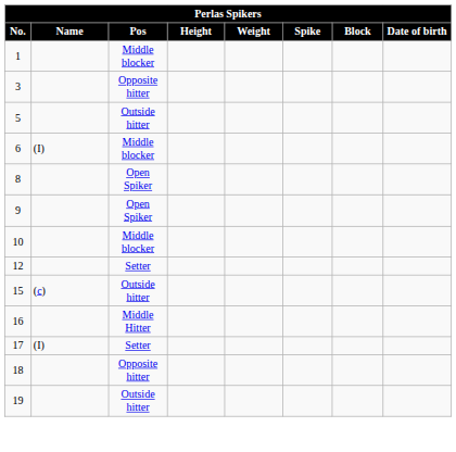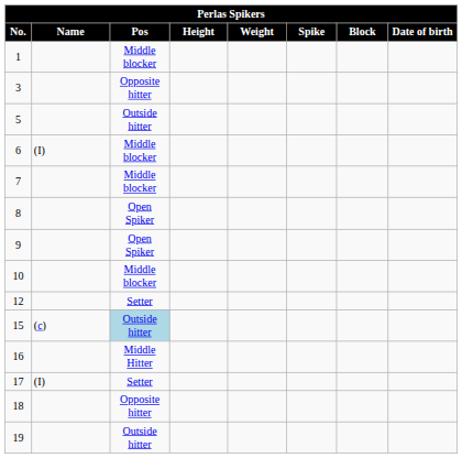 <table class="wikitable sortable" style="text-align:center; width: 100%; font-size:95%;">
 <tr>
 <td colspan="8" style= "background:black; color:white; text-align: center"><strong>Perlas Spikers</strong></td>
 </tr>
 <tr>
 <th style="width:3em; background:black; color:white;">No.</th>
 <th style="width:16em; background:black; color:white;">Name</th>
 <th style="width:8em; background:black; color:white;">Pos</th>
 <th style="width:9em; background:black; color:white;">Height</th>
 <th style="width:9em; background:black; color:white;">Weight</th>
 <th style="width:8em; background:black; color:white;">Spike</th>
 <th style="width:8em; background:black; color:white;">Block</th>
 <th style="width:14em; background:black; color:white;">Date of birth</th>
 </tr>
 <tr>
 <td>1</td>
 <td align=left> </td>
 <td><a href='#'>Middle blocker</a></td>
 <td></td>
 <td></td>
 <td></td>
 <td></td>
 <td align=right></td>
 </tr>
 <tr>
 <td>3</td>
 <td align=left> </td>
 <td><a href='#'>Opposite hitter</a></td>
 <td></td>
 <td></td>
 <td></td>
 <td></td>
 <td align=right></td>
 </tr>
 <tr>
 <td>5</td>
 <td align=left> </td>
 <td><a href='#'>Outside hitter</a></td>
 <td></td>
 <td></td>
 <td></td>
 <td></td>
 <td align=right></td>
 </tr>
 <tr>
 <td>6</td>
 <td align=left>  (I)</td>
 <td><a href='#'>Middle blocker</a></td>
 <td></td>
 <td></td>
 <td></td>
 <td></td>
 <td align=right></td>
 </tr>
 <tr>
+<td>7</td>
+<td align=left> </td>
+<td><a href='#'>Middle blocker</a></td>
+<td></td>
+<td></td>
+<td></td>
+<td></td>
+<td align=right></td>
+</tr>
+<tr>
 <td>8</td>
 <td align=left> </td>
 <td><a href='#'>Open Spiker</a></td>
 <td></td>
 <td></td>
 <td></td>
 <td></td>
 <td align=right></td>
 </tr>
 <tr>
 <td>9</td>
 <td align=left> </td>
 <td><a href='#'>Open Spiker</a></td>
 <td></td>
 <td></td>
 <td></td>
 <td></td>
 <td align=right></td>
 </tr>
 <tr>
 <td>10</td>
 <td align=left> </td>
 <td><a href='#'>Middle blocker</a></td>
 <td></td>
 <td></td>
 <td></td>
 <td></td>
 <td align=right></td>
 </tr>
 <tr>
 <td>12</td>
 <td align=left> </td>
 <td><a href='#'>Setter</a></td>
 <td></td>
 <td></td>
 <td></td>
 <td></td>
 <td align=right></td>
 </tr>
 <tr>
 <td>15</td>
 <td align=left>  (<a href='#'>c</a>)</td>
-<td><a href='#'>Outside hitter</a></td>
+<td style="background: lightblue;"><a href='#'>Outside hitter</a></td>
 <td></td>
 <td></td>
 <td></td>
 <td></td>
 <td align=right></td>
 </tr>
 <tr>
 <td>16</td>
 <td align=left> </td>
 <td><a href='#'>Middle Hitter</a></td>
 <td></td>
 <td></td>
 <td></td>
 <td></td>
 <td align=right></td>
 </tr>
 <tr>
 <td>17</td>
 <td align=left>  (I)</td>
 <td><a href='#'>Setter</a></td>
 <td></td>
 <td></td>
 <td></td>
 <td></td>
 <td align=right></td>
 </tr>
 <tr>
 <td>18</td>
 <td align=left> </td>
 <td><a href='#'>Opposite hitter</a></td>
 <td></td>
 <td></td>
 <td></td>
 <td></td>
 <td align=right></td>
 </tr>
 <tr>
 <td>19</td>
 <td align=left> </td>
 <td><a href='#'>Outside hitter</a></td>
 <td></td>
 <td></td>
 <td></td>
 <td></td>
 <td align=right></td>
 </tr>
 </table>
